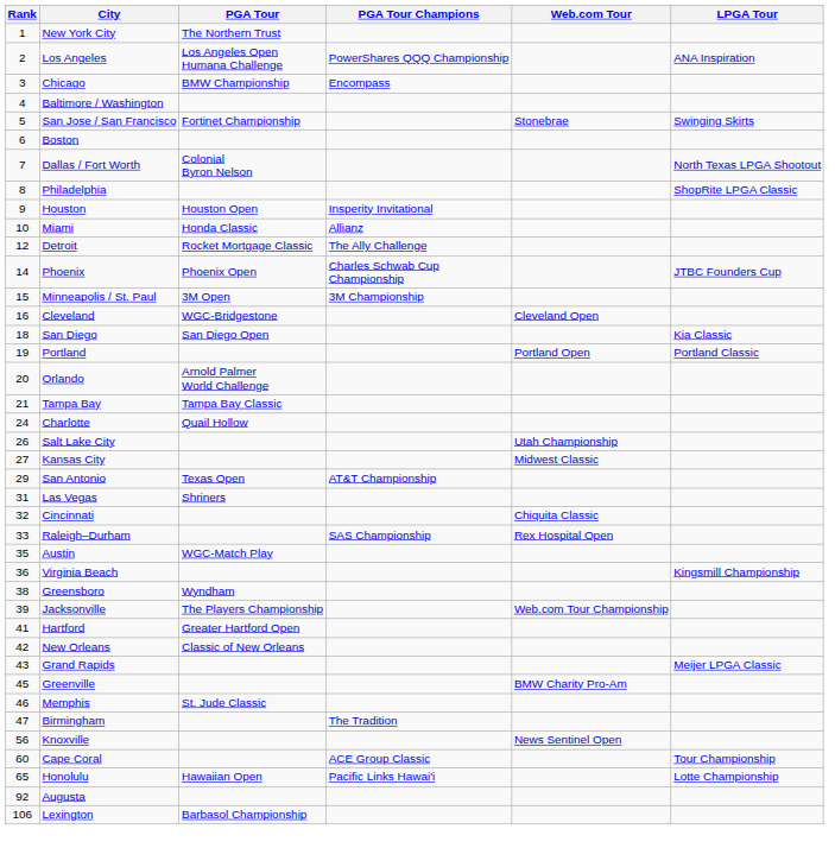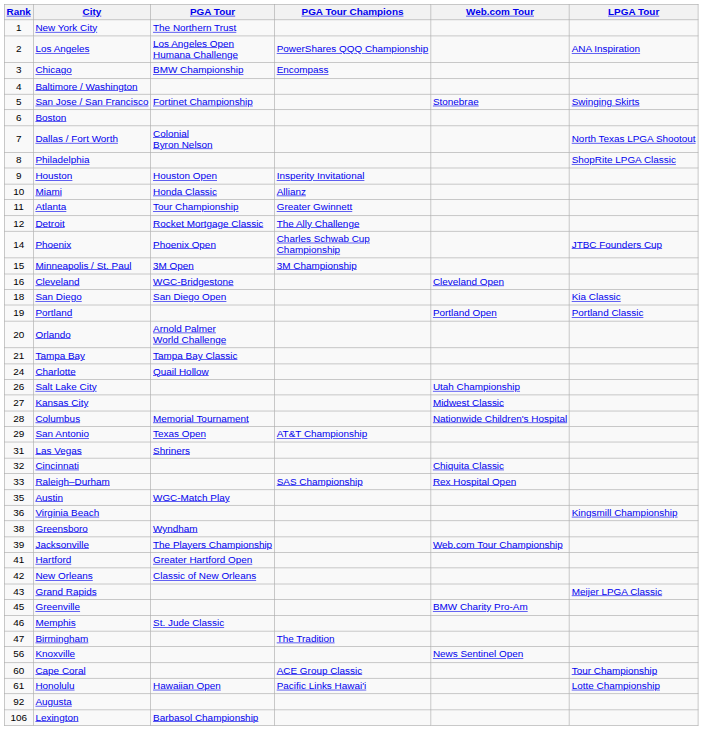 <table class="wikitable sortable">
 <tr>
 <th><a href='#'>Rank</a></th>
 <th><a href='#'>City</a></th>
 <th><a href='#'>PGA Tour</a></th>
 <th><a href='#'>PGA Tour Champions</a></th>
 <th><a href='#'>Web.com Tour</a></th>
 <th><a href='#'>LPGA Tour</a></th>
 </tr>
 <tr>
 <td align=center>1</td>
 <td><a href='#'>New York City</a></td>
 <td><a href='#'>The Northern Trust</a></td>
 <td></td>
 <td></td>
 <td></td>
 </tr>
 <tr>
 <td align=center>2</td>
 <td><a href='#'>Los Angeles</a></td>
 <td><a href='#'>Los Angeles Open</a><br><a href='#'>Humana Challenge</a></td>
 <td><a href='#'>PowerShares QQQ Championship</a></td>
 <td></td>
 <td><a href='#'>ANA Inspiration</a></td>
 </tr>
 <tr>
 <td align=center>3</td>
 <td><a href='#'>Chicago</a></td>
 <td><a href='#'>BMW Championship</a></td>
 <td><a href='#'>Encompass</a></td>
 <td></td>
 <td></td>
 </tr>
 <tr>
 <td align=center>4</td>
 <td><a href='#'>Baltimore / Washington</a></td>
 <td></td>
 <td></td>
 <td></td>
 <td></td>
 </tr>
 <tr>
 <td align=center>5</td>
 <td><a href='#'>San Jose / San Francisco</a></td>
 <td><a href='#'>Fortinet Championship</a></td>
 <td></td>
 <td><a href='#'>Stonebrae</a></td>
 <td><a href='#'>Swinging Skirts</a></td>
 </tr>
 <tr>
 <td align=center>6</td>
 <td><a href='#'>Boston</a></td>
 <td></td>
 <td></td>
 <td></td>
 <td></td>
 </tr>
 <tr>
 <td align=center>7</td>
 <td><a href='#'>Dallas / Fort Worth</a></td>
 <td><a href='#'>Colonial</a><br><a href='#'>Byron Nelson</a></td>
 <td></td>
 <td></td>
 <td><a href='#'>North Texas LPGA Shootout</a></td>
 </tr>
 <tr>
 <td align=center>8</td>
 <td><a href='#'>Philadelphia</a></td>
 <td></td>
 <td></td>
 <td></td>
 <td><a href='#'>ShopRite LPGA Classic</a></td>
 </tr>
 <tr>
 <td align=center>9</td>
 <td><a href='#'>Houston</a></td>
 <td><a href='#'>Houston Open</a></td>
 <td><a href='#'>Insperity Invitational</a></td>
 <td></td>
 <td></td>
 </tr>
 <tr>
 <td align=center>10</td>
 <td><a href='#'>Miami</a></td>
 <td><a href='#'>Honda Classic</a></td>
 <td><a href='#'>Allianz</a></td>
 <td></td>
 <td></td>
 </tr>
 <tr>
+<td align=center>11</td>
+<td><a href='#'>Atlanta</a></td>
+<td><a href='#'>Tour Championship</a></td>
+<td><a href='#'>Greater Gwinnett</a></td>
+<td></td>
+<td></td>
+</tr>
+<tr>
 <td align=center>12</td>
 <td><a href='#'>Detroit</a></td>
 <td><a href='#'>Rocket Mortgage Classic</a></td>
 <td><a href='#'>The Ally Challenge</a></td>
 <td></td>
 <td></td>
 </tr>
 <tr>
 <td align=center>14</td>
 <td><a href='#'>Phoenix</a></td>
 <td><a href='#'>Phoenix Open</a></td>
 <td><a href='#'>Charles Schwab Cup <br> Championship</a></td>
 <td></td>
 <td><a href='#'>JTBC Founders Cup</a></td>
 </tr>
 <tr>
 <td align=center>15</td>
 <td><a href='#'>Minneapolis / St. Paul</a></td>
 <td><a href='#'>3M Open</a></td>
 <td><a href='#'>3M Championship</a></td>
 <td></td>
 <td></td>
 </tr>
 <tr>
 <td align=center>16</td>
 <td><a href='#'>Cleveland</a></td>
 <td><a href='#'>WGC-Bridgestone</a></td>
 <td></td>
 <td><a href='#'>Cleveland Open</a></td>
 <td></td>
 </tr>
 <tr>
 <td align=center>18</td>
 <td><a href='#'>San Diego</a></td>
 <td><a href='#'>San Diego Open</a></td>
 <td></td>
 <td></td>
 <td><a href='#'>Kia Classic</a></td>
 </tr>
 <tr>
 <td align=center>19</td>
 <td><a href='#'>Portland</a></td>
 <td></td>
 <td></td>
 <td><a href='#'>Portland Open</a></td>
 <td><a href='#'>Portland Classic</a></td>
 </tr>
 <tr>
 <td align=center>20</td>
 <td><a href='#'>Orlando</a></td>
 <td><a href='#'>Arnold Palmer</a><br><a href='#'>World Challenge</a></td>
 <td></td>
 <td></td>
 <td></td>
 </tr>
 <tr>
 <td align=center>21</td>
 <td><a href='#'>Tampa Bay</a></td>
 <td><a href='#'>Tampa Bay Classic</a></td>
 <td></td>
 <td></td>
 <td></td>
 </tr>
 <tr>
 <td align=center>24</td>
 <td><a href='#'>Charlotte</a></td>
 <td><a href='#'>Quail Hollow</a></td>
 <td></td>
 <td></td>
 <td></td>
 </tr>
 <tr>
 <td align=center>26</td>
 <td><a href='#'>Salt Lake City</a></td>
 <td></td>
 <td></td>
 <td><a href='#'>Utah Championship</a></td>
 <td></td>
 </tr>
 <tr>
 <td align=center>27</td>
 <td><a href='#'>Kansas City</a></td>
 <td></td>
 <td></td>
 <td><a href='#'>Midwest Classic</a></td>
+<td></td>
+</tr>
+<tr>
+<td align=center>28</td>
+<td><a href='#'>Columbus</a></td>
+<td><a href='#'>Memorial Tournament</a></td>
+<td></td>
+<td><a href='#'>Nationwide Children's Hospital</a></td>
 <td></td>
 </tr>
 <tr>
 <td align=center>29</td>
 <td><a href='#'>San Antonio</a></td>
 <td><a href='#'>Texas Open</a></td>
 <td><a href='#'>AT&T Championship</a></td>
 <td></td>
 <td></td>
 </tr>
 <tr>
 <td align=center>31</td>
 <td><a href='#'>Las Vegas</a></td>
 <td><a href='#'>Shriners</a></td>
 <td></td>
 <td></td>
 <td></td>
 </tr>
 <tr>
 <td align=center>32</td>
 <td><a href='#'>Cincinnati</a></td>
 <td></td>
 <td></td>
 <td><a href='#'>Chiquita Classic</a></td>
 <td></td>
 </tr>
 <tr>
 <td align=center>33</td>
 <td><a href='#'>Raleigh–Durham</a></td>
 <td></td>
 <td><a href='#'>SAS Championship</a></td>
 <td><a href='#'>Rex Hospital Open</a></td>
 <td></td>
 </tr>
 <tr>
 <td align=center>35</td>
 <td><a href='#'>Austin</a></td>
 <td><a href='#'>WGC-Match Play</a></td>
 <td></td>
 <td></td>
 <td></td>
 </tr>
 <tr>
 <td align=center>36</td>
 <td><a href='#'>Virginia Beach</a></td>
 <td></td>
 <td></td>
 <td></td>
 <td><a href='#'>Kingsmill Championship</a></td>
 </tr>
 <tr>
 <td align=center>38</td>
 <td><a href='#'>Greensboro</a></td>
 <td><a href='#'>Wyndham</a></td>
 <td></td>
 <td></td>
 <td></td>
 </tr>
 <tr>
 <td align=center>39</td>
 <td><a href='#'>Jacksonville</a></td>
 <td><a href='#'>The Players Championship</a></td>
 <td></td>
 <td><a href='#'>Web.com Tour Championship</a></td>
 <td></td>
 </tr>
 <tr>
 <td align=center>41</td>
 <td><a href='#'>Hartford</a></td>
 <td><a href='#'>Greater Hartford Open</a></td>
 <td></td>
 <td></td>
 <td></td>
 </tr>
 <tr>
 <td align=center>42</td>
 <td><a href='#'>New Orleans</a></td>
 <td><a href='#'>Classic of New Orleans</a></td>
 <td></td>
 <td></td>
 <td></td>
 </tr>
 <tr>
 <td align=center>43</td>
 <td><a href='#'>Grand Rapids</a></td>
 <td></td>
 <td></td>
 <td></td>
 <td><a href='#'>Meijer LPGA Classic</a></td>
 </tr>
 <tr>
 <td align=center>45</td>
 <td><a href='#'>Greenville</a></td>
 <td></td>
 <td></td>
 <td><a href='#'>BMW Charity Pro-Am</a></td>
 <td></td>
 </tr>
 <tr>
 <td align=center>46</td>
 <td><a href='#'>Memphis</a></td>
 <td><a href='#'>St. Jude Classic</a></td>
 <td></td>
 <td></td>
 <td></td>
 </tr>
 <tr>
 <td align=center>47</td>
 <td><a href='#'>Birmingham</a></td>
 <td></td>
 <td><a href='#'>The Tradition</a></td>
 <td></td>
 <td></td>
 </tr>
 <tr>
 <td align=center>56</td>
 <td><a href='#'>Knoxville</a></td>
 <td></td>
 <td></td>
 <td><a href='#'>News Sentinel Open</a></td>
 <td></td>
 </tr>
 <tr>
 <td align=center>60</td>
 <td><a href='#'>Cape Coral</a></td>
 <td></td>
 <td><a href='#'>ACE Group Classic</a></td>
 <td></td>
 <td><a href='#'>Tour Championship</a></td>
 </tr>
 <tr>
-<td align=center>65</td>
+<td align=center>61</td>
 <td><a href='#'>Honolulu</a></td>
 <td><a href='#'>Hawaiian Open</a></td>
 <td><a href='#'>Pacific Links Hawai'i</a></td>
 <td></td>
 <td><a href='#'>Lotte Championship</a></td>
 </tr>
 <tr>
 <td align=center>92</td>
 <td><a href='#'>Augusta</a></td>
 <td></td>
 <td></td>
 <td></td>
 <td></td>
 </tr>
 <tr>
 <td align=center>106</td>
 <td><a href='#'>Lexington</a></td>
 <td><a href='#'>Barbasol Championship</a></td>
 <td></td>
 <td></td>
 <td></td>
 </tr>
 </table>
